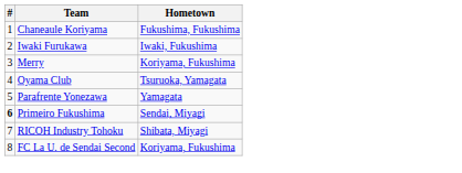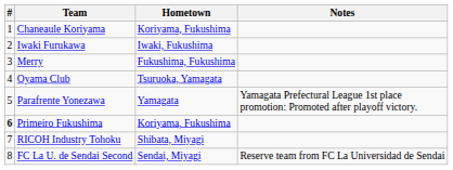 <table class="wikitable">
 <tr>
 <th>#</th>
 <th>Team</th>
 <th>Hometown</th>
+<th>Notes</th>
 </tr>
 <tr>
 <td>1</td>
 <td><a href='#'>Chaneaule Koriyama</a></td>
-<td><a href='#'>Fukushima, Fukushima</a></td>
+<td><a href='#'>Koriyama, Fukushima</a></td>
+<td></td>
 </tr>
 <tr>
 <td>2</td>
 <td><a href='#'>Iwaki Furukawa</a></td>
 <td><a href='#'>Iwaki, Fukushima</a></td>
+<td></td>
 </tr>
 <tr>
 <td>3</td>
 <td><a href='#'>Merry</a></td>
-<td><a href='#'>Koriyama, Fukushima</a></td>
+<td><a href='#'>Fukushima, Fukushima</a></td>
+<td></td>
 </tr>
 <tr>
 <td>4</td>
 <td><a href='#'>Oyama Club</a></td>
 <td><a href='#'>Tsuruoka, Yamagata</a></td>
+<td></td>
 </tr>
 <tr>
 <td>5</td>
 <td><a href='#'>Parafrente Yonezawa</a></td>
 <td><a href='#'>Yamagata</a></td>
+<td>Yamagata Prefectural League 1st place<br> promotion: Promoted after playoff victory.</td>
 </tr>
 <tr>
 <td><strong>6</strong></td>
 <td><a href='#'>Primeiro Fukushima</a></td>
-<td><a href='#'>Sendai, Miyagi</a></td>
+<td><a href='#'>Koriyama, Fukushima</a></td>
+<td></td>
 </tr>
 <tr>
 <td>7</td>
 <td><a href='#'>RICOH Industry Tohoku</a></td>
 <td><a href='#'>Shibata, Miyagi</a></td>
+<td></td>
 </tr>
 <tr>
 <td>8</td>
 <td><a href='#'>FC La U. de Sendai Second</a></td>
-<td><a href='#'>Koriyama, Fukushima</a></td>
+<td><a href='#'>Sendai, Miyagi</a></td>
+<td>Reserve team from FC La Universidad de Sendai</td>
 </tr>
 </table>
